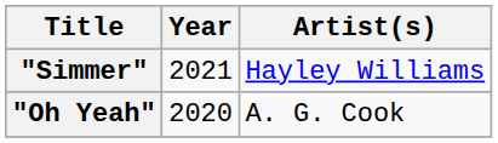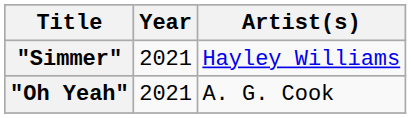 <table class="wikitable plainrowheaders">
 <tr>
 <th scope="col">Title</th>
 <th scope="col">Year</th>
 <th scope="col">Artist(s)</th>
 </tr>
 <tr>
 <th scope="row">"Simmer"</th>
 <td>2021</td>
 <td><a href='#'>Hayley Williams</a></td>
 </tr>
 <tr>
 <th scope="row">"Oh Yeah"</th>
-<td>2020</td>
+<td>2021</td>
 <td>A. G. Cook</td>
 </tr>
 </table>
